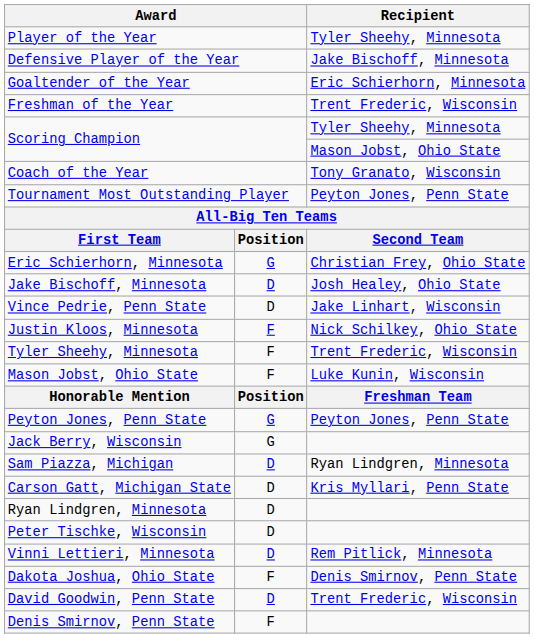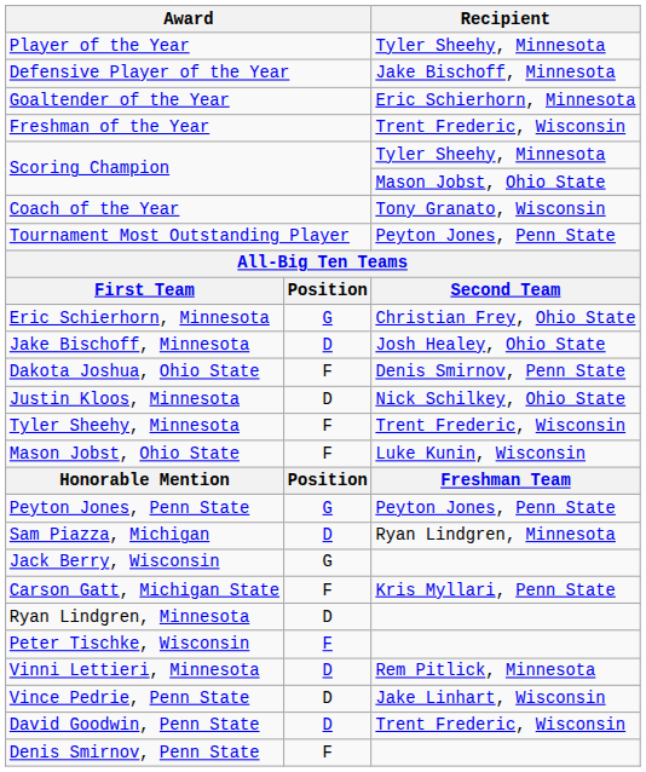 <table class="wikitable">
 <tr>
 <th colspan=2>Award</th>
 <th>Recipient</th>
 </tr>
 <tr>
 <td colspan=2><a href='#'>Player of the Year</a></td>
 <td><a href='#'>Tyler Sheehy</a>, <a href='#'>Minnesota</a></td>
 </tr>
 <tr>
 <td colspan=2><a href='#'>Defensive Player of the Year</a></td>
 <td><a href='#'>Jake Bischoff</a>, <a href='#'>Minnesota</a></td>
 </tr>
 <tr>
 <td colspan=2><a href='#'>Goaltender of the Year</a></td>
 <td><a href='#'>Eric Schierhorn</a>, <a href='#'>Minnesota</a></td>
 </tr>
 <tr>
 <td colspan=2><a href='#'>Freshman of the Year</a></td>
 <td><a href='#'>Trent Frederic</a>, <a href='#'>Wisconsin</a></td>
 </tr>
 <tr>
 <td colspan=2, rowspan=2><a href='#'>Scoring Champion</a></td>
 <td><a href='#'>Tyler Sheehy</a>, <a href='#'>Minnesota</a></td>
 </tr>
 <tr>
 <td><a href='#'>Mason Jobst</a>, <a href='#'>Ohio State</a></td>
 </tr>
 <tr>
 <td colspan=2><a href='#'>Coach of the Year</a></td>
 <td><a href='#'>Tony Granato</a>, <a href='#'>Wisconsin</a></td>
 </tr>
 <tr>
 <td colspan=2><a href='#'>Tournament Most Outstanding Player</a></td>
 <td><a href='#'>Peyton Jones</a>, <a href='#'>Penn State</a></td>
 </tr>
 <tr>
 <th colspan=3><a href='#'>All-Big Ten Teams</a></th>
 </tr>
 <tr>
 <th><a href='#'>First Team</a></th>
 <th>Position</th>
 <th><a href='#'>Second Team</a></th>
 </tr>
 <tr>
 <td><a href='#'>Eric Schierhorn</a>, <a href='#'>Minnesota</a></td>
 <td align=center><a href='#'>G</a></td>
 <td><a href='#'>Christian Frey</a>, <a href='#'>Ohio State</a></td>
 </tr>
 <tr>
 <td><a href='#'>Jake Bischoff</a>, <a href='#'>Minnesota</a></td>
 <td align=center><a href='#'>D</a></td>
 <td><a href='#'>Josh Healey</a>, <a href='#'>Ohio State</a></td>
 </tr>
 <tr>
-<td><a href='#'>Vince Pedrie</a>, <a href='#'>Penn State</a></td>
-<td align=center>D</td>
-<td><a href='#'>Jake Linhart</a>, <a href='#'>Wisconsin</a></td>
+<td><a href='#'>Dakota Joshua</a>, <a href='#'>Ohio State</a></td>
+<td align=center>F</td>
+<td><a href='#'>Denis Smirnov</a>, <a href='#'>Penn State</a></td>
 </tr>
 <tr>
 <td><a href='#'>Justin Kloos</a>, <a href='#'>Minnesota</a></td>
-<td align=center><a href='#'>F</a></td>
+<td align=center>D</td>
 <td><a href='#'>Nick Schilkey</a>, <a href='#'>Ohio State</a></td>
 </tr>
 <tr>
 <td><a href='#'>Tyler Sheehy</a>, <a href='#'>Minnesota</a></td>
 <td align=center>F</td>
 <td><a href='#'>Trent Frederic</a>, <a href='#'>Wisconsin</a></td>
 </tr>
 <tr>
 <td><a href='#'>Mason Jobst</a>, <a href='#'>Ohio State</a></td>
 <td align=center>F</td>
 <td><a href='#'>Luke Kunin</a>, <a href='#'>Wisconsin</a></td>
 </tr>
 <tr>
 <th>Honorable Mention</th>
 <th>Position</th>
 <th><a href='#'>Freshman Team</a></th>
 </tr>
 <tr>
 <td><a href='#'>Peyton Jones</a>, <a href='#'>Penn State</a></td>
 <td align=center><a href='#'>G</a></td>
 <td><a href='#'>Peyton Jones</a>, <a href='#'>Penn State</a></td>
 </tr>
 <tr>
+<td><a href='#'>Sam Piazza</a>, <a href='#'>Michigan</a></td>
+<td align=center><a href='#'>D</a></td>
+<td>Ryan Lindgren, <a href='#'>Minnesota</a></td>
+</tr>
+<tr>
 <td><a href='#'>Jack Berry</a>, <a href='#'>Wisconsin</a></td>
 <td align=center>G</td>
 <td></td>
 </tr>
 <tr>
-<td><a href='#'>Sam Piazza</a>, <a href='#'>Michigan</a></td>
-<td align=center><a href='#'>D</a></td>
-<td>Ryan Lindgren, <a href='#'>Minnesota</a></td>
-</tr>
-<tr>
 <td><a href='#'>Carson Gatt</a>, <a href='#'>Michigan State</a></td>
-<td align=center>D</td>
+<td align=center>F</td>
 <td><a href='#'>Kris Myllari</a>, <a href='#'>Penn State</a></td>
 </tr>
 <tr>
 <td>Ryan Lindgren, <a href='#'>Minnesota</a></td>
 <td align=center>D</td>
 <td></td>
 </tr>
 <tr>
 <td><a href='#'>Peter Tischke</a>, <a href='#'>Wisconsin</a></td>
-<td align=center>D</td>
+<td align=center><a href='#'>F</a></td>
 <td></td>
 </tr>
 <tr>
 <td><a href='#'>Vinni Lettieri</a>, <a href='#'>Minnesota</a></td>
 <td align=center><a href='#'>D</a></td>
 <td><a href='#'>Rem Pitlick</a>, <a href='#'>Minnesota</a></td>
 </tr>
 <tr>
-<td><a href='#'>Dakota Joshua</a>, <a href='#'>Ohio State</a></td>
-<td align=center>F</td>
-<td><a href='#'>Denis Smirnov</a>, <a href='#'>Penn State</a></td>
+<td><a href='#'>Vince Pedrie</a>, <a href='#'>Penn State</a></td>
+<td align=center>D</td>
+<td><a href='#'>Jake Linhart</a>, <a href='#'>Wisconsin</a></td>
 </tr>
 <tr>
 <td><a href='#'>David Goodwin</a>, <a href='#'>Penn State</a></td>
 <td align=center><a href='#'>D</a></td>
 <td><a href='#'>Trent Frederic</a>, <a href='#'>Wisconsin</a></td>
 </tr>
 <tr>
 <td><a href='#'>Denis Smirnov</a>, <a href='#'>Penn State</a></td>
 <td align=center>F</td>
 <td></td>
 </tr>
 </table>
